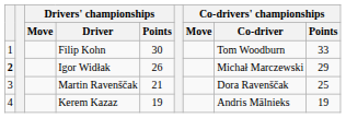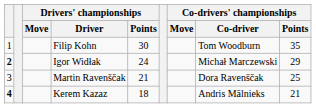 <table class="wikitable" style="font-size:85%;">
 <tr>
 <th rowspan="2"></th>
 <th rowspan="6" style="width:5px;"></th>
 <th colspan="3">Drivers' championships</th>
 <th rowspan="6" style="width:5px;"></th>
 <th colspan="3" nowrap="">Co-drivers' championships</th>
 </tr>
 <tr>
 <th>Move</th>
 <th>Driver</th>
 <th>Points</th>
 <th>Move</th>
 <th>Co-driver</th>
 <th>Points</th>
 </tr>
 <tr>
 <td align="center">1</td>
 <td align="center"></td>
 <td>Filip Kohn</td>
 <td align="center">30</td>
 <td align="center"></td>
 <td>Tom Woodburn</td>
-<td align="center">33</td>
+<td align="center">35</td>
 </tr>
 <tr>
 <td align="center"><strong>2</strong></td>
 <td align="center"></td>
 <td>Igor Widłak</td>
-<td align="center">26</td>
+<td align="center">24</td>
 <td align="center"></td>
 <td>Michał Marczewski</td>
 <td align="center">29</td>
 </tr>
 <tr>
 <td align="center">3</td>
 <td align="center"></td>
 <td>Martin Ravenščak</td>
 <td align="center">21</td>
 <td align="center"></td>
 <td>Dora Ravenščak</td>
 <td align="center">25</td>
 </tr>
 <tr>
-<td align="center">4</td>
+<td align="center"><strong>4</strong></td>
 <td align="center"></td>
 <td>Kerem Kazaz</td>
-<td align="center">19</td>
+<td align="center">18</td>
 <td align="center"></td>
 <td>Andris Mālnieks</td>
-<td align="center">19</td>
+<td align="center">21</td>
 </tr>
 </table>
